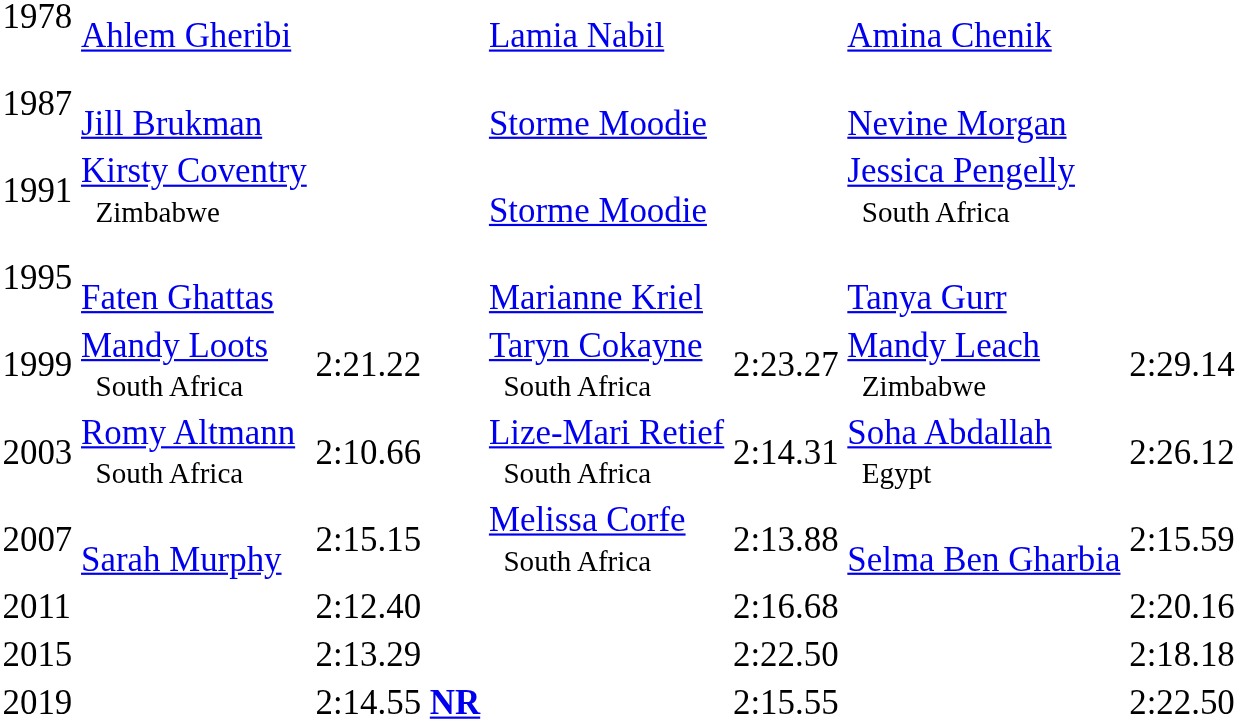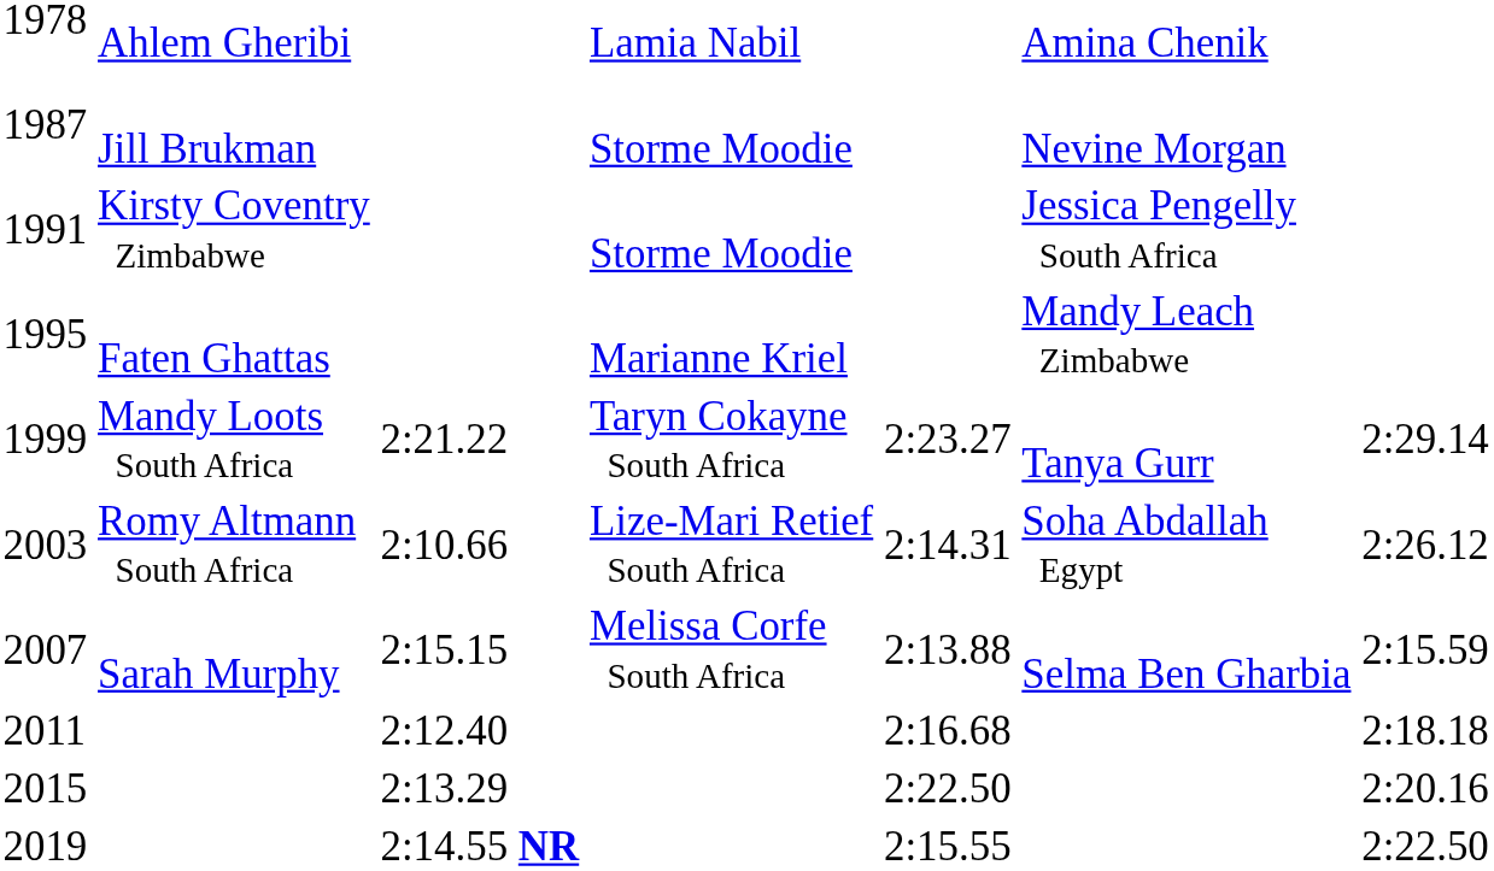 <table>
 <tr>
 <td>1978</td>
 <td> <br>  <a href='#'>Ahlem Gheribi</a></td>
 <td></td>
 <td> <br>  <a href='#'>Lamia Nabil</a></td>
 <td></td>
 <td> <br>  <a href='#'>Amina Chenik</a></td>
 <td></td>
 </tr>
 <tr>
 <td>1987</td>
 <td> <br>  <a href='#'>Jill Brukman</a></td>
 <td></td>
 <td> <br>  <a href='#'>Storme Moodie</a></td>
 <td></td>
 <td> <br>  <a href='#'>Nevine Morgan</a></td>
 <td></td>
 </tr>
 <tr>
 <td>1991</td>
 <td><a href='#'>Kirsty Coventry</a> <small><br>   Zimbabwe</small></td>
 <td></td>
 <td> <br>  <a href='#'>Storme Moodie</a></td>
 <td></td>
 <td><a href='#'>Jessica Pengelly</a> <small><br>   South Africa</small></td>
 <td></td>
 </tr>
 <tr>
 <td>1995</td>
 <td> <br>  <a href='#'>Faten Ghattas</a></td>
 <td></td>
 <td> <br>  <a href='#'>Marianne Kriel</a></td>
 <td></td>
-<td> <br>  <a href='#'>Tanya Gurr</a></td>
+<td><a href='#'>Mandy Leach</a> <small><br>    Zimbabwe </small></td>
 <td></td>
 </tr>
 <tr>
 <td>1999</td>
 <td><a href='#'>Mandy Loots</a> <small><br>    South Africa </small></td>
 <td>2:21.22</td>
 <td><a href='#'>Taryn Cokayne</a> <small><br>    South Africa </small></td>
 <td>2:23.27</td>
-<td><a href='#'>Mandy Leach</a> <small><br>    Zimbabwe </small></td>
+<td> <br>  <a href='#'>Tanya Gurr</a></td>
 <td>2:29.14</td>
 </tr>
 <tr>
 <td>2003</td>
 <td><a href='#'>Romy Altmann</a> <small><br>    South Africa</small></td>
 <td>2:10.66</td>
 <td><a href='#'>Lize-Mari Retief</a> <small><br>    South Africa</small></td>
 <td>2:14.31</td>
 <td><a href='#'>Soha Abdallah</a> <small><br>    Egypt</small></td>
 <td>2:26.12</td>
 </tr>
 <tr>
 <td>2007</td>
 <td> <br>  <a href='#'>Sarah Murphy</a></td>
 <td>2:15.15</td>
 <td><a href='#'>Melissa Corfe</a> <small><br>   South Africa</small></td>
 <td>2:13.88</td>
 <td> <br>  <a href='#'>Selma Ben Gharbia</a></td>
 <td>2:15.59</td>
 </tr>
 <tr>
 <td>2011</td>
 <td></td>
 <td>2:12.40</td>
 <td></td>
 <td>2:16.68</td>
 <td></td>
-<td>2:20.16</td>
+<td>2:18.18</td>
 </tr>
 <tr>
 <td>2015</td>
 <td></td>
 <td>2:13.29</td>
 <td></td>
 <td>2:22.50</td>
 <td></td>
-<td>2:18.18</td>
+<td>2:20.16</td>
 </tr>
 <tr>
 <td>2019</td>
 <td></td>
 <td>2:14.55  <strong><a href='#'>NR</a></strong></td>
 <td></td>
 <td>2:15.55</td>
 <td></td>
 <td>2:22.50</td>
 </tr>
 </table>
